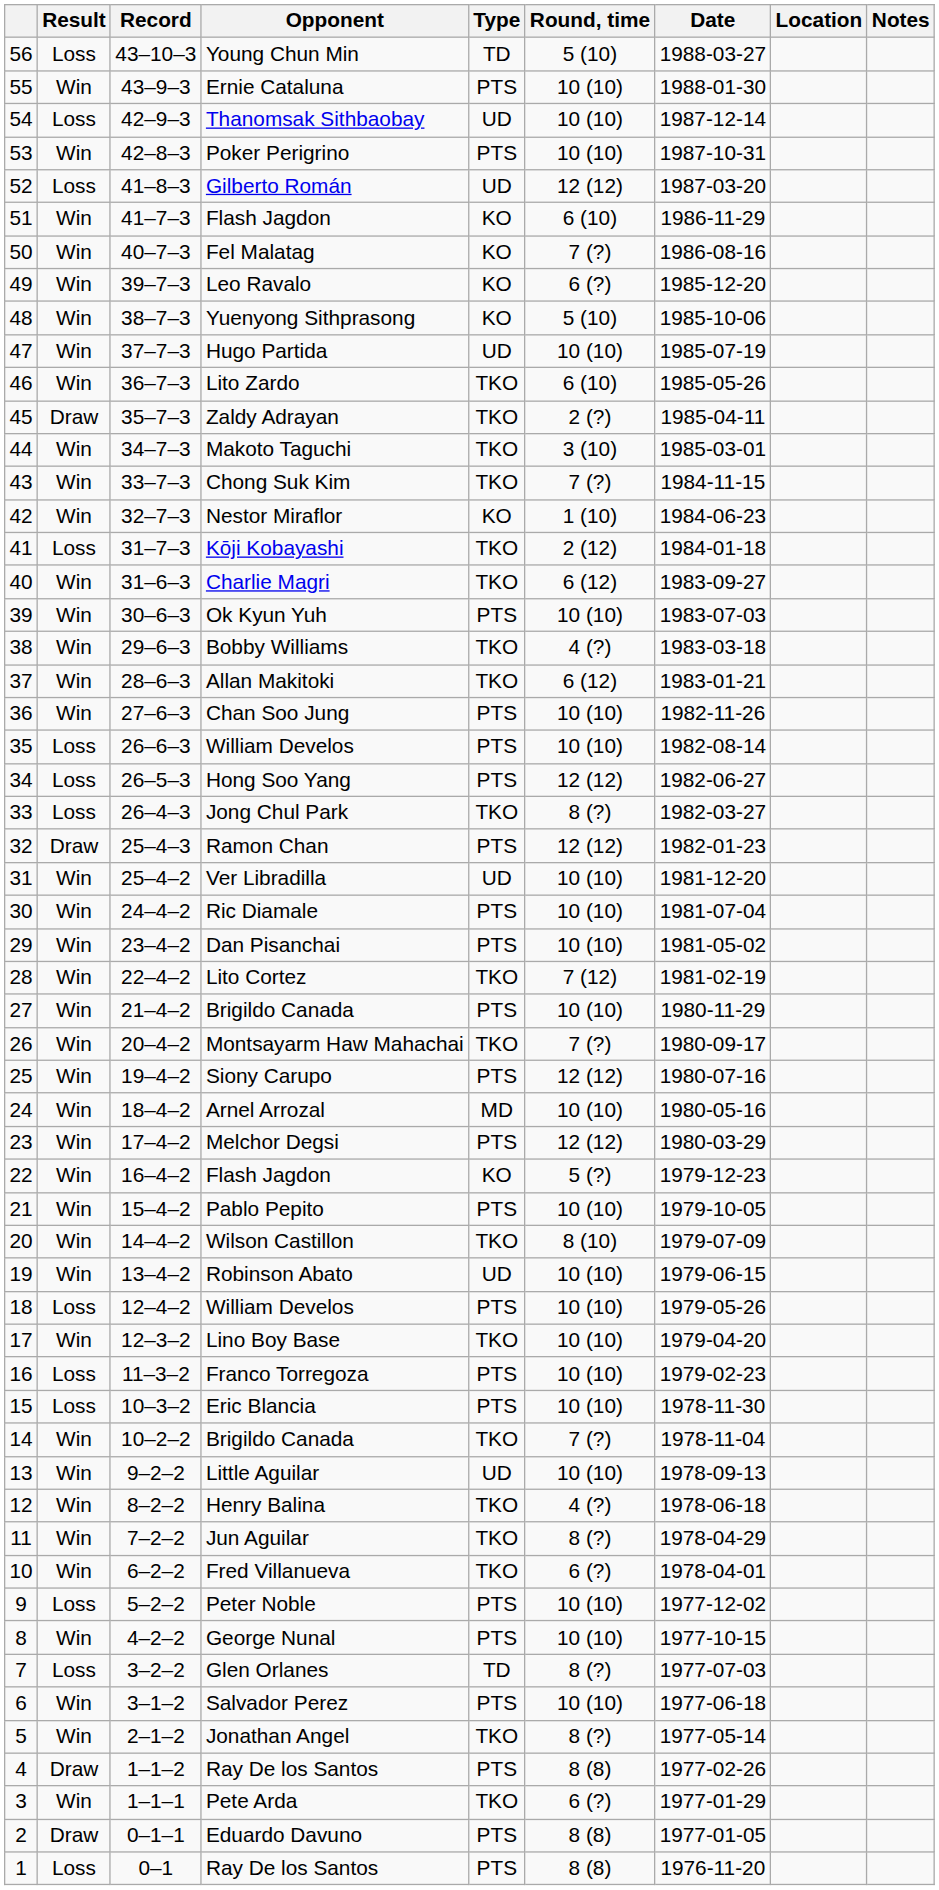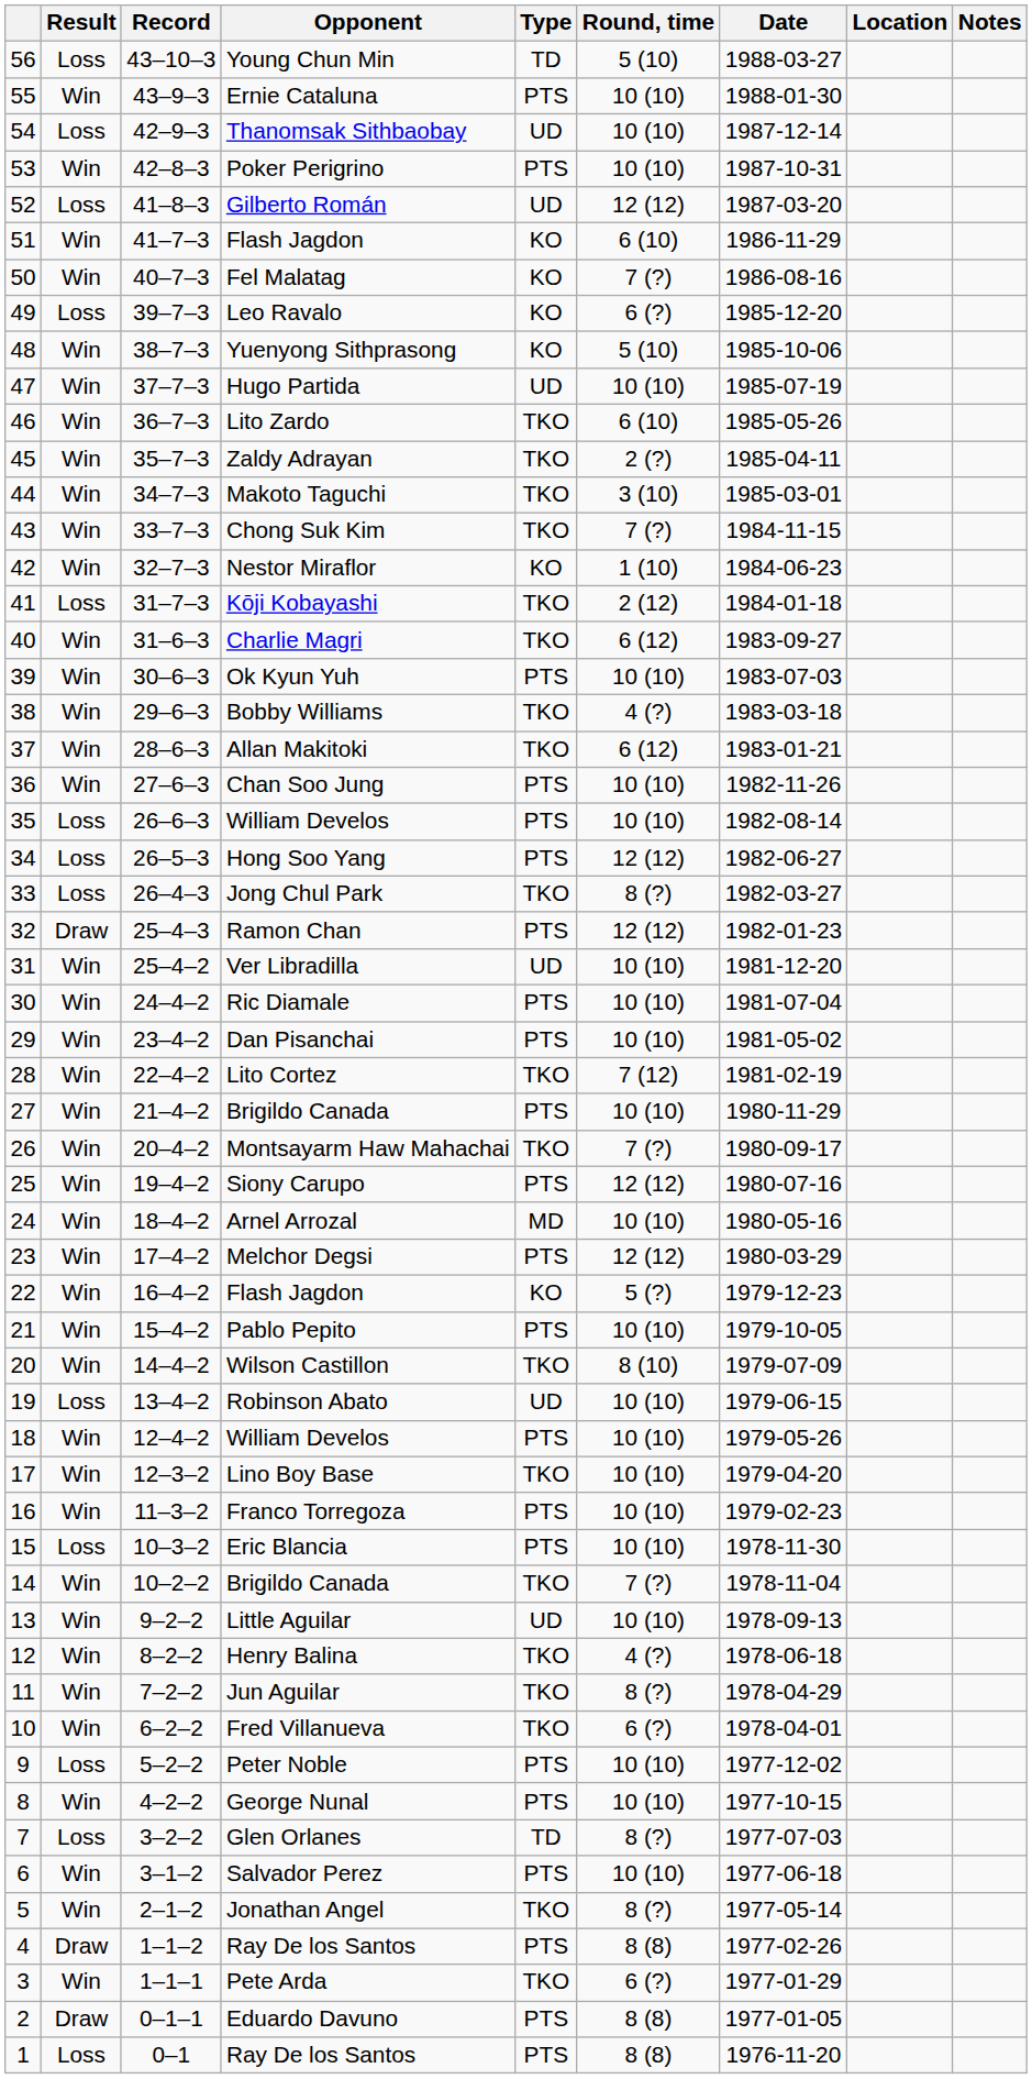 <table class=wikitable style=text-align:center>
 <tr>
 <th></th>
 <th>Result</th>
 <th>Record</th>
 <th>Opponent</th>
 <th>Type</th>
 <th>Round, time</th>
 <th>Date</th>
 <th>Location</th>
 <th>Notes</th>
 </tr>
 <tr>
 <td>56</td>
 <td>Loss</td>
 <td>43–10–3</td>
 <td align=left>Young Chun Min</td>
 <td>TD</td>
 <td>5 (10)</td>
 <td>1988-03-27</td>
 <td align=left></td>
 <td align=left></td>
 </tr>
 <tr>
 <td>55</td>
 <td>Win</td>
 <td>43–9–3</td>
 <td align=left>Ernie Cataluna</td>
 <td>PTS</td>
 <td>10 (10)</td>
 <td>1988-01-30</td>
 <td align=left></td>
 <td align=left></td>
 </tr>
 <tr>
 <td>54</td>
 <td>Loss</td>
 <td>42–9–3</td>
 <td align=left><a href='#'>Thanomsak Sithbaobay</a></td>
 <td>UD</td>
 <td>10 (10)</td>
 <td>1987-12-14</td>
 <td align=left></td>
 <td align=left></td>
 </tr>
 <tr>
 <td>53</td>
 <td>Win</td>
 <td>42–8–3</td>
 <td align=left>Poker Perigrino</td>
 <td>PTS</td>
 <td>10 (10)</td>
 <td>1987-10-31</td>
 <td align=left></td>
 <td align=left></td>
 </tr>
 <tr>
 <td>52</td>
 <td>Loss</td>
 <td>41–8–3</td>
 <td align=left><a href='#'>Gilberto Román</a></td>
 <td>UD</td>
 <td>12 (12)</td>
 <td>1987-03-20</td>
 <td align=left></td>
 <td align=left></td>
 </tr>
 <tr>
 <td>51</td>
 <td>Win</td>
 <td>41–7–3</td>
 <td align=left>Flash Jagdon</td>
 <td>KO</td>
 <td>6 (10)</td>
 <td>1986-11-29</td>
 <td align=left></td>
 <td align=left></td>
 </tr>
 <tr>
 <td>50</td>
 <td>Win</td>
 <td>40–7–3</td>
 <td align=left>Fel Malatag</td>
 <td>KO</td>
 <td>7 (?)</td>
 <td>1986-08-16</td>
 <td align=left></td>
 <td align=left></td>
 </tr>
 <tr>
 <td>49</td>
-<td>Win</td>
+<td>Loss</td>
 <td>39–7–3</td>
 <td align=left>Leo Ravalo</td>
 <td>KO</td>
 <td>6 (?)</td>
 <td>1985-12-20</td>
 <td align=left></td>
 <td align=left></td>
 </tr>
 <tr>
 <td>48</td>
 <td>Win</td>
 <td>38–7–3</td>
 <td align=left>Yuenyong Sithprasong</td>
 <td>KO</td>
 <td>5 (10)</td>
 <td>1985-10-06</td>
 <td align=left></td>
 <td align=left></td>
 </tr>
 <tr>
 <td>47</td>
 <td>Win</td>
 <td>37–7–3</td>
 <td align=left>Hugo Partida</td>
 <td>UD</td>
 <td>10 (10)</td>
 <td>1985-07-19</td>
 <td align=left></td>
 <td align=left></td>
 </tr>
 <tr>
 <td>46</td>
 <td>Win</td>
 <td>36–7–3</td>
 <td align=left>Lito Zardo</td>
 <td>TKO</td>
 <td>6 (10)</td>
 <td>1985-05-26</td>
 <td align=left></td>
 <td align=left></td>
 </tr>
 <tr>
 <td>45</td>
-<td>Draw</td>
+<td>Win</td>
 <td>35–7–3</td>
 <td align=left>Zaldy Adrayan</td>
 <td>TKO</td>
 <td>2 (?)</td>
 <td>1985-04-11</td>
 <td align=left></td>
 <td align=left></td>
 </tr>
 <tr>
 <td>44</td>
 <td>Win</td>
 <td>34–7–3</td>
 <td align=left>Makoto Taguchi</td>
 <td>TKO</td>
 <td>3 (10)</td>
 <td>1985-03-01</td>
 <td align=left></td>
 <td align=left></td>
 </tr>
 <tr>
 <td>43</td>
 <td>Win</td>
 <td>33–7–3</td>
 <td align=left>Chong Suk Kim</td>
 <td>TKO</td>
 <td>7 (?)</td>
 <td>1984-11-15</td>
 <td align=left></td>
 <td align=left></td>
 </tr>
 <tr>
 <td>42</td>
 <td>Win</td>
 <td>32–7–3</td>
 <td align=left>Nestor Miraflor</td>
 <td>KO</td>
 <td>1 (10)</td>
 <td>1984-06-23</td>
 <td align=left></td>
 <td align=left></td>
 </tr>
 <tr>
 <td>41</td>
 <td>Loss</td>
 <td>31–7–3</td>
 <td align=left><a href='#'>Kōji Kobayashi</a></td>
 <td>TKO</td>
 <td>2 (12)</td>
 <td>1984-01-18</td>
 <td align=left></td>
 <td align=left></td>
 </tr>
 <tr>
 <td>40</td>
 <td>Win</td>
 <td>31–6–3</td>
 <td align=left><a href='#'>Charlie Magri</a></td>
 <td>TKO</td>
 <td>6 (12)</td>
 <td>1983-09-27</td>
 <td align=left></td>
 <td align=left></td>
 </tr>
 <tr>
 <td>39</td>
 <td>Win</td>
 <td>30–6–3</td>
 <td align=left>Ok Kyun Yuh</td>
 <td>PTS</td>
 <td>10 (10)</td>
 <td>1983-07-03</td>
 <td align=left></td>
 <td align=left></td>
 </tr>
 <tr>
 <td>38</td>
 <td>Win</td>
 <td>29–6–3</td>
 <td align=left>Bobby Williams</td>
 <td>TKO</td>
 <td>4 (?)</td>
 <td>1983-03-18</td>
 <td align=left></td>
 <td align=left></td>
 </tr>
 <tr>
 <td>37</td>
 <td>Win</td>
 <td>28–6–3</td>
 <td align=left>Allan Makitoki</td>
 <td>TKO</td>
 <td>6 (12)</td>
 <td>1983-01-21</td>
 <td align=left></td>
 <td align=left></td>
 </tr>
 <tr>
 <td>36</td>
 <td>Win</td>
 <td>27–6–3</td>
 <td align=left>Chan Soo Jung</td>
 <td>PTS</td>
 <td>10 (10)</td>
 <td>1982-11-26</td>
 <td align=left></td>
 <td align=left></td>
 </tr>
 <tr>
 <td>35</td>
 <td>Loss</td>
 <td>26–6–3</td>
 <td align=left>William Develos</td>
 <td>PTS</td>
 <td>10 (10)</td>
 <td>1982-08-14</td>
 <td align=left></td>
 <td align=left></td>
 </tr>
 <tr>
 <td>34</td>
 <td>Loss</td>
 <td>26–5–3</td>
 <td align=left>Hong Soo Yang</td>
 <td>PTS</td>
 <td>12 (12)</td>
 <td>1982-06-27</td>
 <td align=left></td>
 <td align=left></td>
 </tr>
 <tr>
 <td>33</td>
 <td>Loss</td>
 <td>26–4–3</td>
 <td align=left>Jong Chul Park</td>
 <td>TKO</td>
 <td>8 (?)</td>
 <td>1982-03-27</td>
 <td align=left></td>
 <td align=left></td>
 </tr>
 <tr>
 <td>32</td>
 <td>Draw</td>
 <td>25–4–3</td>
 <td align=left>Ramon Chan</td>
 <td>PTS</td>
 <td>12 (12)</td>
 <td>1982-01-23</td>
 <td align=left></td>
 <td align=left></td>
 </tr>
 <tr>
 <td>31</td>
 <td>Win</td>
 <td>25–4–2</td>
 <td align=left>Ver Libradilla</td>
 <td>UD</td>
 <td>10 (10)</td>
 <td>1981-12-20</td>
 <td align=left></td>
 <td align=left></td>
 </tr>
 <tr>
 <td>30</td>
 <td>Win</td>
 <td>24–4–2</td>
 <td align=left>Ric Diamale</td>
 <td>PTS</td>
 <td>10 (10)</td>
 <td>1981-07-04</td>
 <td align=left></td>
 <td align=left></td>
 </tr>
 <tr>
 <td>29</td>
 <td>Win</td>
 <td>23–4–2</td>
 <td align=left>Dan Pisanchai</td>
 <td>PTS</td>
 <td>10 (10)</td>
 <td>1981-05-02</td>
 <td align=left></td>
 <td align=left></td>
 </tr>
 <tr>
 <td>28</td>
 <td>Win</td>
 <td>22–4–2</td>
 <td align=left>Lito Cortez</td>
 <td>TKO</td>
 <td>7 (12)</td>
 <td>1981-02-19</td>
 <td align=left></td>
 <td align=left></td>
 </tr>
 <tr>
 <td>27</td>
 <td>Win</td>
 <td>21–4–2</td>
 <td align=left>Brigildo Canada</td>
 <td>PTS</td>
 <td>10 (10)</td>
 <td>1980-11-29</td>
 <td align=left></td>
 <td align=left></td>
 </tr>
 <tr>
 <td>26</td>
 <td>Win</td>
 <td>20–4–2</td>
 <td align=left>Montsayarm Haw Mahachai</td>
 <td>TKO</td>
 <td>7 (?)</td>
 <td>1980-09-17</td>
 <td align=left></td>
 <td align=left></td>
 </tr>
 <tr>
 <td>25</td>
 <td>Win</td>
 <td>19–4–2</td>
 <td align=left>Siony Carupo</td>
 <td>PTS</td>
 <td>12 (12)</td>
 <td>1980-07-16</td>
 <td align=left></td>
 <td align=left></td>
 </tr>
 <tr>
 <td>24</td>
 <td>Win</td>
 <td>18–4–2</td>
 <td align=left>Arnel Arrozal</td>
 <td>MD</td>
 <td>10 (10)</td>
 <td>1980-05-16</td>
 <td align=left></td>
 <td align=left></td>
 </tr>
 <tr>
 <td>23</td>
 <td>Win</td>
 <td>17–4–2</td>
 <td align=left>Melchor Degsi</td>
 <td>PTS</td>
 <td>12 (12)</td>
 <td>1980-03-29</td>
 <td align=left></td>
 <td align=left></td>
 </tr>
 <tr>
 <td>22</td>
 <td>Win</td>
 <td>16–4–2</td>
 <td align=left>Flash Jagdon</td>
 <td>KO</td>
 <td>5 (?)</td>
 <td>1979-12-23</td>
 <td align=left></td>
 <td align=left></td>
 </tr>
 <tr>
 <td>21</td>
 <td>Win</td>
 <td>15–4–2</td>
 <td align=left>Pablo Pepito</td>
 <td>PTS</td>
 <td>10 (10)</td>
 <td>1979-10-05</td>
 <td align=left></td>
 <td align=left></td>
 </tr>
 <tr>
 <td>20</td>
 <td>Win</td>
 <td>14–4–2</td>
 <td align=left>Wilson Castillon</td>
 <td>TKO</td>
 <td>8 (10)</td>
 <td>1979-07-09</td>
 <td align=left></td>
 <td align=left></td>
 </tr>
 <tr>
 <td>19</td>
-<td>Win</td>
+<td>Loss</td>
 <td>13–4–2</td>
 <td align=left>Robinson Abato</td>
 <td>UD</td>
 <td>10 (10)</td>
 <td>1979-06-15</td>
 <td align=left></td>
 <td align=left></td>
 </tr>
 <tr>
 <td>18</td>
-<td>Loss</td>
+<td>Win</td>
 <td>12–4–2</td>
 <td align=left>William Develos</td>
 <td>PTS</td>
 <td>10 (10)</td>
 <td>1979-05-26</td>
 <td align=left></td>
 <td align=left></td>
 </tr>
 <tr>
 <td>17</td>
 <td>Win</td>
 <td>12–3–2</td>
 <td align=left>Lino Boy Base</td>
 <td>TKO</td>
 <td>10 (10)</td>
 <td>1979-04-20</td>
 <td align=left></td>
 <td align=left></td>
 </tr>
 <tr>
 <td>16</td>
-<td>Loss</td>
+<td>Win</td>
 <td>11–3–2</td>
 <td align=left>Franco Torregoza</td>
 <td>PTS</td>
 <td>10 (10)</td>
 <td>1979-02-23</td>
 <td align=left></td>
 <td align=left></td>
 </tr>
 <tr>
 <td>15</td>
 <td>Loss</td>
 <td>10–3–2</td>
 <td align=left>Eric Blancia</td>
 <td>PTS</td>
 <td>10 (10)</td>
 <td>1978-11-30</td>
 <td align=left></td>
 <td align=left></td>
 </tr>
 <tr>
 <td>14</td>
 <td>Win</td>
 <td>10–2–2</td>
 <td align=left>Brigildo Canada</td>
 <td>TKO</td>
 <td>7 (?)</td>
 <td>1978-11-04</td>
 <td align=left></td>
 <td align=left></td>
 </tr>
 <tr>
 <td>13</td>
 <td>Win</td>
 <td>9–2–2</td>
 <td align=left>Little Aguilar</td>
 <td>UD</td>
 <td>10 (10)</td>
 <td>1978-09-13</td>
 <td align=left></td>
 <td align=left></td>
 </tr>
 <tr>
 <td>12</td>
 <td>Win</td>
 <td>8–2–2</td>
 <td align=left>Henry Balina</td>
 <td>TKO</td>
 <td>4 (?)</td>
 <td>1978-06-18</td>
 <td align=left></td>
 <td align=left></td>
 </tr>
 <tr>
 <td>11</td>
 <td>Win</td>
 <td>7–2–2</td>
 <td align=left>Jun Aguilar</td>
 <td>TKO</td>
 <td>8 (?)</td>
 <td>1978-04-29</td>
 <td align=left></td>
 <td align=left></td>
 </tr>
 <tr>
 <td>10</td>
 <td>Win</td>
 <td>6–2–2</td>
 <td align=left>Fred Villanueva</td>
 <td>TKO</td>
 <td>6 (?)</td>
 <td>1978-04-01</td>
 <td align=left></td>
 <td align=left></td>
 </tr>
 <tr>
 <td>9</td>
 <td>Loss</td>
 <td>5–2–2</td>
 <td align=left>Peter Noble</td>
 <td>PTS</td>
 <td>10 (10)</td>
 <td>1977-12-02</td>
 <td align=left></td>
 <td align=left></td>
 </tr>
 <tr>
 <td>8</td>
 <td>Win</td>
 <td>4–2–2</td>
 <td align=left>George Nunal</td>
 <td>PTS</td>
 <td>10 (10)</td>
 <td>1977-10-15</td>
 <td align=left></td>
 <td align=left></td>
 </tr>
 <tr>
 <td>7</td>
 <td>Loss</td>
 <td>3–2–2</td>
 <td align=left>Glen Orlanes</td>
 <td>TD</td>
 <td>8 (?)</td>
 <td>1977-07-03</td>
 <td align=left></td>
 <td align=left></td>
 </tr>
 <tr>
 <td>6</td>
 <td>Win</td>
 <td>3–1–2</td>
 <td align=left>Salvador Perez</td>
 <td>PTS</td>
 <td>10 (10)</td>
 <td>1977-06-18</td>
 <td align=left></td>
 <td align=left></td>
 </tr>
 <tr>
 <td>5</td>
 <td>Win</td>
 <td>2–1–2</td>
 <td align=left>Jonathan Angel</td>
 <td>TKO</td>
 <td>8 (?)</td>
 <td>1977-05-14</td>
 <td align=left></td>
 <td align=left></td>
 </tr>
 <tr>
 <td>4</td>
 <td>Draw</td>
 <td>1–1–2</td>
 <td align=left>Ray De los Santos</td>
 <td>PTS</td>
 <td>8 (8)</td>
 <td>1977-02-26</td>
 <td align=left></td>
 <td align=left></td>
 </tr>
 <tr>
 <td>3</td>
 <td>Win</td>
 <td>1–1–1</td>
 <td align=left>Pete Arda</td>
 <td>TKO</td>
 <td>6 (?)</td>
 <td>1977-01-29</td>
 <td align=left></td>
 <td align=left></td>
 </tr>
 <tr>
 <td>2</td>
 <td>Draw</td>
 <td>0–1–1</td>
 <td align=left>Eduardo Davuno</td>
 <td>PTS</td>
 <td>8 (8)</td>
 <td>1977-01-05</td>
 <td align=left></td>
 <td align=left></td>
 </tr>
 <tr>
 <td>1</td>
 <td>Loss</td>
 <td>0–1</td>
 <td align=left>Ray De los Santos</td>
 <td>PTS</td>
 <td>8 (8)</td>
 <td>1976-11-20</td>
 <td align=left></td>
 <td align=left></td>
 </tr>
 </table>
